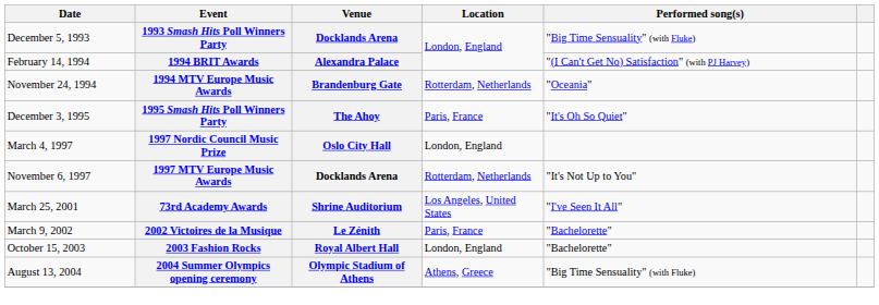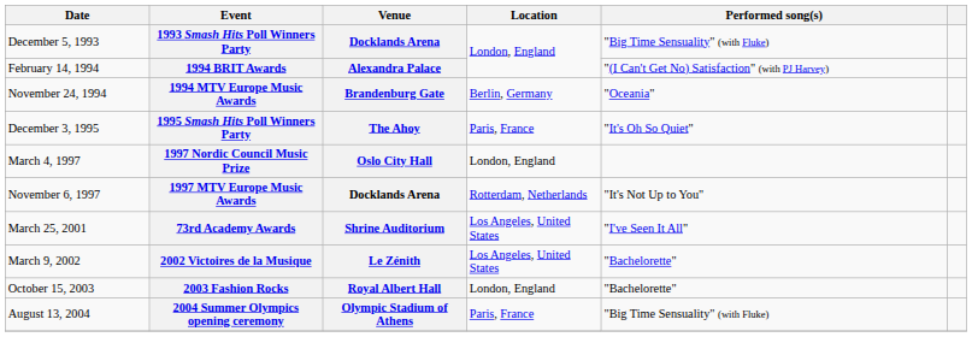 <table class="wikitable sortable plainrowheaders">
 <tr>
 <th style="width:15%;">Date</th>
 <th style="width:18%;">Event</th>
 <th style="width:15%;">Venue</th>
 <th style="width:14%;">Location</th>
 <th style="width:36%;">Performed song(s)</th>
 <th scope="col" class="unsortable"></th>
 </tr>
 <tr>
 <td>December 5, 1993</td>
 <th scope="row"><a href='#'>1993 <em>Smash Hits</em> Poll Winners Party</a></th>
 <th scope="row"><a href='#'>Docklands Arena</a></th>
 <td rowspan=2><a href='#'>London</a>, <a href='#'>England</a></td>
 <td>"<a href='#'>Big Time Sensuality</a>" <small>(with <a href='#'>Fluke</a>)</small></td>
 <td align="center"></td>
 </tr>
 <tr>
 <td>February 14, 1994</td>
 <th scope="row"><a href='#'>1994 BRIT Awards</a></th>
 <th scope="row"><a href='#'>Alexandra Palace</a></th>
 <td>"<a href='#'>(I Can't Get No) Satisfaction</a>" <small>(with <a href='#'>PJ Harvey</a>)</small></td>
 <td align="center"></td>
 </tr>
 <tr>
 <td>November 24, 1994</td>
 <th scope="row"><a href='#'>1994 MTV Europe Music Awards</a></th>
 <th scope="row"><a href='#'>Brandenburg Gate</a></th>
-<td><a href='#'>Rotterdam</a>, <a href='#'>Netherlands</a></td>
+<td><a href='#'>Berlin</a>, <a href='#'>Germany</a></td>
 <td>"<a href='#'>Oceania</a>"</td>
 <td align="center"></td>
 </tr>
 <tr>
 <td>December 3, 1995</td>
 <th scope="row"><a href='#'>1995 <em>Smash Hits</em> Poll Winners Party</a></th>
 <th scope="row"><a href='#'>The Ahoy</a></th>
 <td><a href='#'>Paris</a>, <a href='#'>France</a></td>
 <td>"<a href='#'>It's Oh So Quiet</a>"</td>
 <td align="center"></td>
 </tr>
 <tr>
 <td>March 4, 1997</td>
 <th scope="row"><a href='#'>1997 Nordic Council Music Prize</a></th>
 <th scope="row"><a href='#'>Oslo City Hall</a></th>
 <td>London, England</td>
 <td></td>
 <td align="center"></td>
 </tr>
 <tr>
 <td>November 6, 1997</td>
 <th scope="row"><a href='#'>1997 MTV Europe Music Awards</a></th>
 <th scope="row">Docklands Arena</th>
 <td><a href='#'>Rotterdam</a>, <a href='#'>Netherlands</a></td>
 <td>"It's Not Up to You"</td>
 <td align="center"></td>
 </tr>
 <tr>
 <td>March 25, 2001</td>
 <th scope="row"><a href='#'>73rd Academy Awards</a></th>
 <th scope="row"><a href='#'>Shrine Auditorium</a></th>
 <td><a href='#'>Los Angeles</a>, <a href='#'>United States</a></td>
 <td>"<a href='#'>I've Seen It All</a>"</td>
 <td align="center"></td>
 </tr>
 <tr>
 <td>March 9, 2002</td>
 <th scope="row"><a href='#'>2002 Victoires de la Musique</a></th>
 <th scope="row"><a href='#'>Le Zénith</a></th>
-<td><a href='#'>Paris</a>, <a href='#'>France</a></td>
+<td><a href='#'>Los Angeles</a>, <a href='#'>United States</a></td>
 <td>"<a href='#'>Bachelorette</a>"</td>
 <td align="center"></td>
 </tr>
 <tr>
 <td>October 15, 2003</td>
 <th scope="row"><a href='#'>2003 Fashion Rocks</a></th>
 <th scope="row"><a href='#'>Royal Albert Hall</a></th>
 <td>London, England</td>
 <td>"Bachelorette"</td>
 <td align="center"></td>
 </tr>
 <tr>
 <td>August 13, 2004</td>
 <th scope="row"><a href='#'>2004 Summer Olympics opening ceremony</a></th>
 <th scope="row"><a href='#'>Olympic Stadium of Athens</a></th>
-<td><a href='#'>Athens</a>, <a href='#'>Greece</a></td>
+<td><a href='#'>Paris</a>, <a href='#'>France</a></td>
 <td>"Big Time Sensuality" <small>(with Fluke)</small></td>
 <td align="center"><br></td>
 </tr>
 <tr>
 </tr>
 </table>
